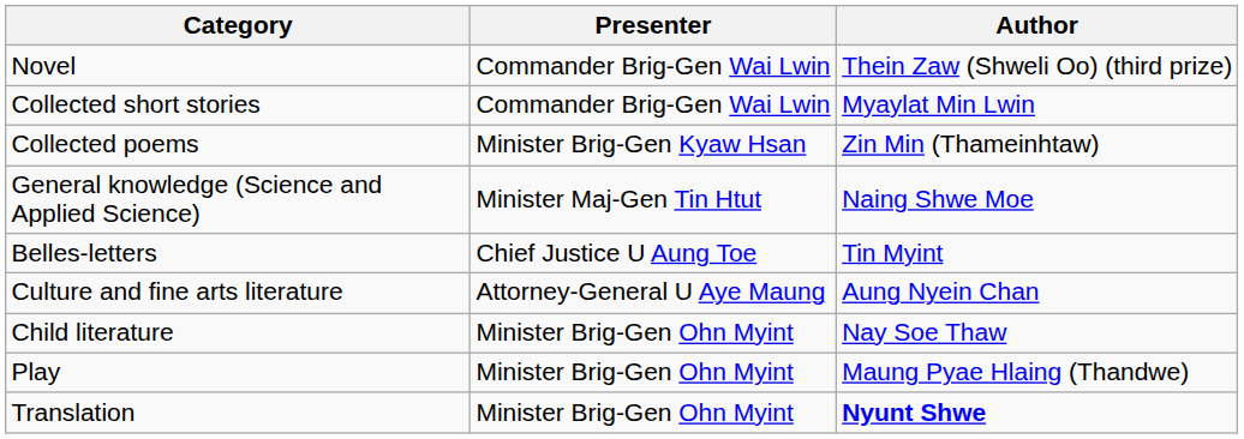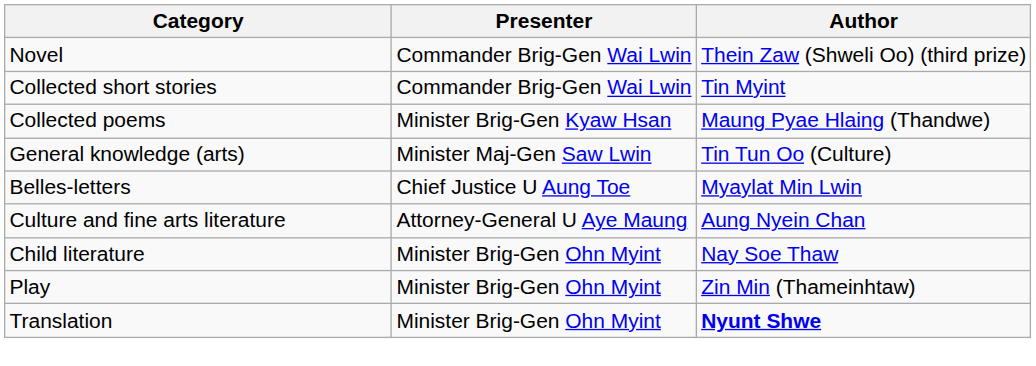 <table class=wikitable>
 <tr>
 <th style="width:18em;">Category</th>
 <th>Presenter</th>
 <th>Author</th>
 </tr>
 <tr>
 <td>Novel</td>
 <td>Commander Brig-Gen <a href='#'>Wai Lwin</a></td>
 <td><a href='#'>Thein Zaw</a> (Shweli Oo) (third prize)</td>
 </tr>
 <tr>
 <td>Collected short stories</td>
 <td>Commander Brig-Gen <a href='#'>Wai Lwin</a></td>
-<td><a href='#'>Myaylat Min Lwin</a></td>
+<td><a href='#'>Tin Myint</a></td>
 </tr>
 <tr>
 <td>Collected poems</td>
 <td>Minister Brig-Gen <a href='#'>Kyaw Hsan</a></td>
-<td><a href='#'>Zin Min</a> (Thameinhtaw)</td>
+<td><a href='#'>Maung Pyae Hlaing</a> (Thandwe)</td>
 </tr>
 <tr>
-<td>General knowledge (Science and Applied Science)</td>
-<td>Minister Maj-Gen <a href='#'>Tin Htut</a></td>
-<td><a href='#'>Naing Shwe Moe</a></td>
+<td>General knowledge (arts)</td>
+<td>Minister Maj-Gen <a href='#'>Saw Lwin</a></td>
+<td><a href='#'>Tin Tun Oo</a> (Culture)</td>
 </tr>
 <tr>
 <td>Belles-letters</td>
 <td>Chief Justice U <a href='#'>Aung Toe</a></td>
-<td><a href='#'>Tin Myint</a></td>
+<td><a href='#'>Myaylat Min Lwin</a></td>
 </tr>
 <tr>
 <td>Culture and fine arts literature</td>
 <td>Attorney-General U <a href='#'>Aye Maung</a></td>
 <td><a href='#'>Aung Nyein Chan</a></td>
 </tr>
 <tr>
 <td>Child literature</td>
 <td>Minister Brig-Gen <a href='#'>Ohn Myint</a></td>
 <td><a href='#'>Nay Soe Thaw</a></td>
 </tr>
 <tr>
 <td>Play</td>
 <td>Minister Brig-Gen <a href='#'>Ohn Myint</a></td>
-<td><a href='#'>Maung Pyae Hlaing</a> (Thandwe)</td>
+<td><a href='#'>Zin Min</a> (Thameinhtaw)</td>
 </tr>
 <tr>
 <td>Translation</td>
 <td>Minister Brig-Gen <a href='#'>Ohn Myint</a></td>
 <td><strong><a href='#'>Nyunt Shwe</a></strong></td>
 </tr>
 </table>
